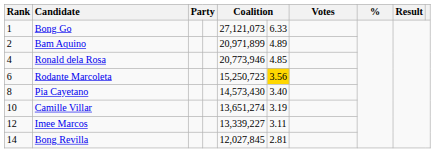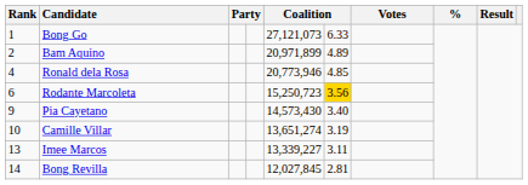 <table class="wikitable">
 <tr>
 <th width="5px">Rank</th>
 <th style="text-align:left;width: 15em">Candidate</th>
 <th colspan="2">Party</th>
 <th colspan="2">Coalition</th>
 <th width="100px">Votes</th>
 <th width="50px">%</th>
 <th>Result</th>
 <th></th>
 </tr>
 <tr>
 <td>1</td>
 <td width="200px" style="text-align:left;"><a href='#'>Bong Go</a></td>
 <td></td>
 <td></td>
 <td>27,121,073</td>
 <td>6.33</td>
 <td></td>
 <td rowspan="8"></td>
 </tr>
 <tr>
 <td>2</td>
 <td width="200px" style="text-align:left;"><a href='#'>Bam Aquino</a></td>
 <td></td>
 <td></td>
 <td>20,971,899</td>
 <td>4.89</td>
 <td></td>
 </tr>
 <tr>
 <td>4</td>
 <td width="200px" style="text-align:left;"><a href='#'>Ronald dela Rosa</a></td>
 <td></td>
 <td></td>
 <td>20,773,946</td>
 <td>4.85</td>
 <td></td>
 </tr>
 <tr>
 <td>6</td>
 <td width="200px" style="text-align:left;"><a href='#'>Rodante Marcoleta</a></td>
 <td></td>
 <td></td>
 <td>15,250,723</td>
 <td style="background: gold;">3.56</td>
 <td></td>
 </tr>
 <tr>
-<td>8</td>
+<td>9</td>
 <td width="200px" style="text-align:left;"><a href='#'>Pia Cayetano</a></td>
 <td></td>
 <td></td>
 <td>14,573,430</td>
 <td>3.40</td>
 <td></td>
 </tr>
 <tr>
 <td>10</td>
 <td width="200px" style="text-align:left;"><a href='#'>Camille Villar</a></td>
 <td></td>
 <td></td>
 <td>13,651,274</td>
 <td>3.19</td>
 <td></td>
 </tr>
 <tr>
-<td>12</td>
+<td>13</td>
 <td width="200px" style="text-align:left;"><a href='#'>Imee Marcos</a></td>
 <td></td>
 <td></td>
 <td>13,339,227</td>
 <td>3.11</td>
 <td></td>
 </tr>
 <tr>
 <td>14</td>
 <td width="200px" style="text-align:left;"><a href='#'>Bong Revilla</a></td>
 <td></td>
 <td></td>
 <td>12,027,845</td>
 <td>2.81</td>
 <td></td>
 </tr>
 </table>
